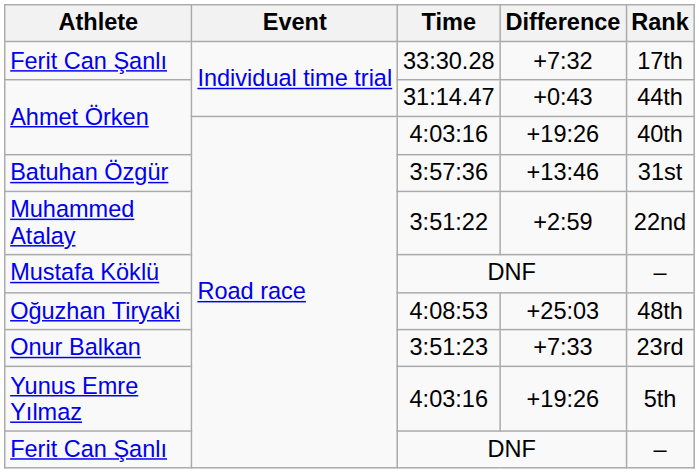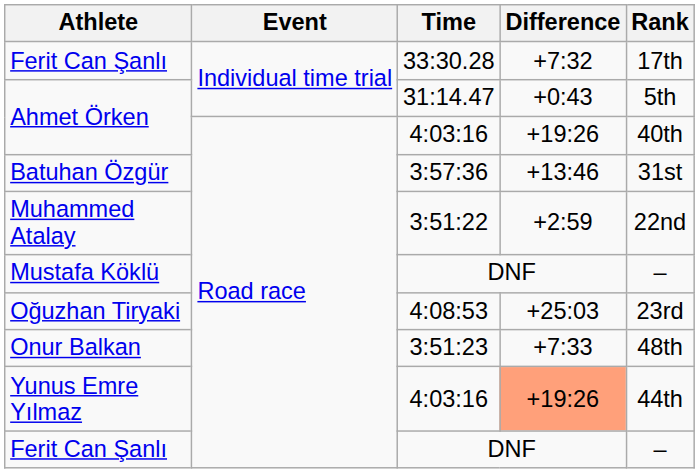 <table class=wikitable>
 <tr>
 <th width=120>Athlete</th>
 <th>Event</th>
 <th>Time</th>
 <th>Difference</th>
 <th>Rank</th>
 </tr>
 <tr align=center>
 <td align=left><a href='#'>Ferit Can Şanlı</a></td>
 <td align=left rowspan=2><a href='#'>Individual time trial</a></td>
 <td>33:30.28</td>
 <td>+7:32</td>
 <td>17th</td>
 </tr>
 <tr align=center>
 <td align=left rowspan=2><a href='#'>Ahmet Örken</a></td>
 <td>31:14.47</td>
 <td>+0:43</td>
-<td>44th</td>
+<td>5th</td>
 </tr>
 <tr align=center>
 <td align=left rowspan=8><a href='#'>Road race</a></td>
 <td>4:03:16</td>
 <td>+19:26</td>
 <td>40th</td>
 </tr>
 <tr align=center>
 <td align=left><a href='#'>Batuhan Özgür</a></td>
 <td>3:57:36</td>
 <td>+13:46</td>
 <td>31st</td>
 </tr>
 <tr align=center>
 <td align=left><a href='#'>Muhammed Atalay</a></td>
 <td>3:51:22</td>
 <td>+2:59</td>
 <td>22nd</td>
 </tr>
 <tr align=center>
 <td align=left><a href='#'>Mustafa Köklü</a></td>
 <td colspan=2>DNF</td>
 <td>–</td>
 </tr>
 <tr align=center>
 <td align=left><a href='#'>Oğuzhan Tiryaki</a></td>
 <td>4:08:53</td>
 <td>+25:03</td>
-<td>48th</td>
+<td>23rd</td>
 </tr>
 <tr align=center>
 <td align=left><a href='#'>Onur Balkan</a></td>
 <td>3:51:23</td>
 <td>+7:33</td>
-<td>23rd</td>
+<td>48th</td>
 </tr>
 <tr align=center>
 <td align=left><a href='#'>Yunus Emre Yılmaz</a></td>
 <td>4:03:16</td>
-<td>+19:26</td>
-<td>5th</td>
+<td style="background: lightsalmon;">+19:26</td>
+<td>44th</td>
 </tr>
 <tr align=center>
 <td align=left><a href='#'>Ferit Can Şanlı</a></td>
 <td colspan=2>DNF</td>
 <td>–</td>
 </tr>
 </table>
